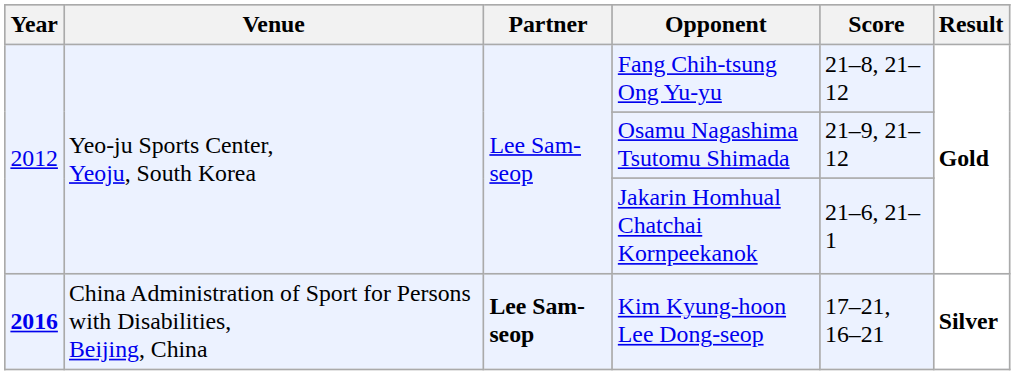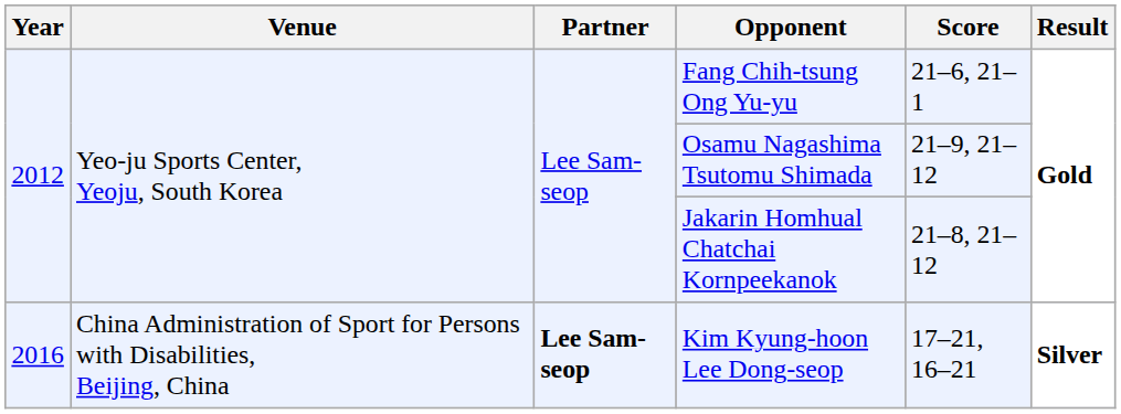 <table class="sortable wikitable" style="font-size: 90%;">
 <tr>
 <th>Year</th>
 <th>Venue</th>
 <th>Partner</th>
 <th>Opponent</th>
 <th>Score</th>
 <th>Result</th>
 </tr>
 <tr style="background:#ECF2FF">
 <td rowspan="3" align="center"><a href='#'>2012</a></td>
 <td rowspan="3" align="left">Yeo-ju Sports Center,<br><a href='#'>Yeoju</a>, South Korea</td>
 <td rowspan="3" align="left"> <a href='#'>Lee Sam-seop</a></td>
 <td> <a href='#'>Fang Chih-tsung</a><br> <a href='#'>Ong Yu-yu</a></td>
-<td>21–8, 21–12</td>
+<td>21–6, 21–1</td>
 <td rowspan="3" style="text-align:left; background:white"> <strong>Gold</strong></td>
 </tr>
 <tr style="background:#ECF2FF">
 <td> <a href='#'>Osamu Nagashima</a><br> <a href='#'>Tsutomu Shimada</a></td>
 <td>21–9, 21–12</td>
 </tr>
 <tr style="background:#ECF2FF">
 <td> <a href='#'>Jakarin Homhual</a><br> <a href='#'>Chatchai Kornpeekanok</a></td>
-<td>21–6, 21–1</td>
+<td>21–8, 21–12</td>
 </tr>
 <tr style="background:#ECF2FF">
-<td align="center"><strong><a href='#'>2016</a></strong></td>
+<td align="center"><a href='#'>2016</a></td>
 <td align="left">China Administration of Sport for Persons with Disabilities,<br><a href='#'>Beijing</a>, China</td>
 <td align="left"><strong> Lee Sam-seop</strong></td>
 <td align="left"> <a href='#'>Kim Kyung-hoon</a><br> <a href='#'>Lee Dong-seop</a></td>
 <td align="left">17–21, 16–21</td>
 <td style="text-align:left; background:white"> <strong>Silver</strong></td>
 </tr>
 </table>
